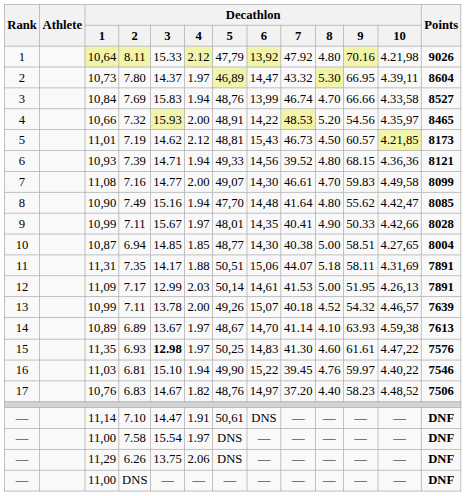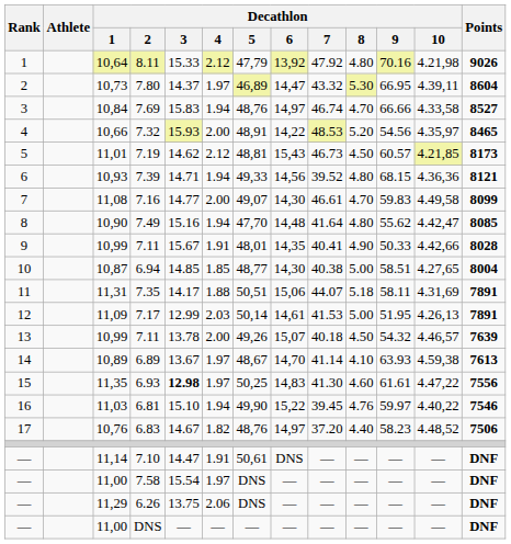 <table class="wikitable" style=" text-align:center; font-size:110%;" width="95%">
 <tr>
 <th rowspan="2">Rank</th>
 <th rowspan="2">Athlete</th>
 <th colspan="10">Decathlon</th>
 <th rowspan="2">Points</th>
 </tr>
 <tr>
 <th>1</th>
 <th>2</th>
 <th>3</th>
 <th>4</th>
 <th>5</th>
 <th>6</th>
 <th>7</th>
 <th>8</th>
 <th>9</th>
 <th>10</th>
 </tr>
 <tr>
 <td>1</td>
 <td align=left></td>
 <td bgcolor=#F2F5A9>10,64</td>
 <td bgcolor=#F2F5A9>8.11</td>
 <td>15.33</td>
 <td bgcolor=#F2F5A9>2.12</td>
 <td>47,79</td>
 <td bgcolor=#F2F5A9>13,92</td>
 <td>47.92</td>
 <td>4.80</td>
 <td bgcolor=#F2F5A9>70.16</td>
 <td>4.21,98</td>
 <td><strong>9026</strong> </td>
 </tr>
 <tr>
 <td>2</td>
 <td align=left></td>
 <td>10,73</td>
 <td>7.80</td>
 <td>14.37</td>
 <td>1.97</td>
 <td bgcolor=#F2F5A9>46,89</td>
 <td>14,47</td>
 <td>43.32</td>
 <td bgcolor=#F2F5A9>5.30</td>
 <td>66.95</td>
 <td>4.39,11</td>
 <td><strong>8604</strong></td>
 </tr>
 <tr>
 <td>3</td>
 <td align=left></td>
 <td>10,84</td>
 <td>7.69</td>
 <td>15.83</td>
 <td>1.94</td>
 <td>48,76</td>
-<td>13,99</td>
+<td>14,97</td>
 <td>46.74</td>
 <td>4.70</td>
 <td>66.66</td>
 <td>4.33,58</td>
 <td><strong>8527</strong></td>
 </tr>
 <tr>
 <td>4</td>
 <td align=left></td>
 <td>10,66</td>
 <td>7.32</td>
 <td bgcolor=#F2F5A9>15.93</td>
 <td>2.00</td>
 <td>48,91</td>
 <td>14,22</td>
 <td bgcolor=#F2F5A9>48.53</td>
 <td>5.20</td>
 <td>54.56</td>
 <td>4.35,97</td>
 <td><strong>8465</strong></td>
 </tr>
 <tr>
 <td>5</td>
 <td align=left></td>
 <td>11,01</td>
 <td>7.19</td>
 <td>14.62</td>
 <td>2.12</td>
 <td>48,81</td>
 <td>15,43</td>
 <td>46.73</td>
 <td>4.50</td>
 <td>60.57</td>
 <td bgcolor=#F2F5A9>4.21,85</td>
 <td><strong>8173</strong></td>
 </tr>
 <tr>
 <td>6</td>
 <td align=left></td>
 <td>10,93</td>
 <td>7.39</td>
 <td>14.71</td>
 <td>1.94</td>
 <td>49,33</td>
 <td>14,56</td>
 <td>39.52</td>
 <td>4.80</td>
 <td>68.15</td>
 <td>4.36,36</td>
 <td><strong>8121</strong></td>
 </tr>
 <tr>
 <td>7</td>
 <td align=left></td>
 <td>11,08</td>
 <td>7.16</td>
 <td>14.77</td>
 <td>2.00</td>
 <td>49,07</td>
 <td>14,30</td>
 <td>46.61</td>
 <td>4.70</td>
 <td>59.83</td>
 <td>4.49,58</td>
 <td><strong>8099</strong></td>
 </tr>
 <tr>
 <td>8</td>
 <td align=left></td>
 <td>10,90</td>
 <td>7.49</td>
 <td>15.16</td>
 <td>1.94</td>
 <td>47,70</td>
 <td>14,48</td>
 <td>41.64</td>
 <td>4.80</td>
 <td>55.62</td>
 <td>4.42,47</td>
 <td><strong>8085</strong></td>
 </tr>
 <tr>
 <td>9</td>
 <td align=left></td>
 <td>10,99</td>
 <td>7.11</td>
 <td>15.67</td>
-<td>1.97</td>
+<td>1.91</td>
 <td>48,01</td>
 <td>14,35</td>
 <td>40.41</td>
 <td>4.90</td>
 <td>50.33</td>
 <td>4.42,66</td>
 <td><strong>8028</strong></td>
 </tr>
 <tr>
 <td>10</td>
 <td align=left></td>
 <td>10,87</td>
 <td>6.94</td>
 <td>14.85</td>
 <td>1.85</td>
 <td>48,77</td>
 <td>14,30</td>
 <td>40.38</td>
 <td>5.00</td>
 <td>58.51</td>
 <td>4.27,65</td>
 <td><strong>8004</strong></td>
 </tr>
 <tr>
 <td>11</td>
 <td align=left></td>
 <td>11,31</td>
 <td>7.35</td>
 <td>14.17</td>
 <td>1.88</td>
 <td>50,51</td>
 <td>15,06</td>
 <td>44.07</td>
 <td>5.18</td>
 <td>58.11</td>
 <td>4.31,69</td>
 <td><strong>7891</strong></td>
 </tr>
 <tr>
 <td>12</td>
 <td align=left></td>
 <td>11,09</td>
 <td>7.17</td>
 <td>12.99</td>
 <td>2.03</td>
 <td>50,14</td>
 <td>14,61</td>
 <td>41.53</td>
 <td>5.00</td>
 <td>51.95</td>
 <td>4.26,13</td>
 <td><strong>7891</strong></td>
 </tr>
 <tr>
 <td>13</td>
 <td align=left></td>
 <td>10,99</td>
 <td>7.11</td>
 <td>13.78</td>
 <td>2.00</td>
 <td>49,26</td>
 <td>15,07</td>
 <td>40.18</td>
-<td>4.52</td>
+<td>4.50</td>
 <td>54.32</td>
 <td>4.46,57</td>
 <td><strong>7639</strong></td>
 </tr>
 <tr>
 <td>14</td>
 <td align=left></td>
 <td>10,89</td>
 <td>6.89</td>
 <td>13.67</td>
 <td>1.97</td>
 <td>48,67</td>
 <td>14,70</td>
 <td>41.14</td>
 <td>4.10</td>
 <td>63.93</td>
 <td>4.59,38</td>
 <td><strong>7613</strong></td>
 </tr>
 <tr>
 <td>15</td>
 <td align=left></td>
 <td>11,35</td>
 <td>6.93</td>
 <td><strong>12.98</strong></td>
 <td>1.97</td>
 <td>50,25</td>
 <td>14,83</td>
 <td>41.30</td>
 <td>4.60</td>
 <td>61.61</td>
 <td>4.47,22</td>
-<td><strong>7576</strong></td>
+<td><strong>7556</strong></td>
 </tr>
 <tr>
 <td>16</td>
 <td align=left></td>
 <td>11,03</td>
 <td>6.81</td>
 <td>15.10</td>
 <td>1.94</td>
 <td>49,90</td>
 <td>15,22</td>
 <td>39.45</td>
 <td>4.76</td>
 <td>59.97</td>
 <td>4.40,22</td>
 <td><strong>7546</strong></td>
 </tr>
 <tr>
 <td>17</td>
 <td align=left></td>
 <td>10,76</td>
 <td>6.83</td>
 <td>14.67</td>
 <td>1.82</td>
 <td>48,76</td>
 <td>14,97</td>
 <td>37.20</td>
 <td>4.40</td>
 <td>58.23</td>
 <td>4.48,52</td>
 <td><strong>7506</strong></td>
 </tr>
 <tr>
 <td colspan=13 bgcolor=lightgray></td>
 </tr>
 <tr>
 <td>—</td>
 <td align=left></td>
 <td>11,14</td>
 <td>7.10</td>
 <td>14.47</td>
 <td>1.91</td>
 <td>50,61</td>
 <td>DNS</td>
 <td>—</td>
 <td>—</td>
 <td>—</td>
 <td>—</td>
 <td><strong>DNF</strong></td>
 </tr>
 <tr>
 <td>—</td>
 <td align=left></td>
 <td>11,00</td>
 <td>7.58</td>
 <td>15.54</td>
 <td>1.97</td>
 <td>DNS</td>
 <td>—</td>
 <td>—</td>
 <td>—</td>
 <td>—</td>
 <td>—</td>
 <td><strong>DNF</strong></td>
 </tr>
 <tr>
 <td>—</td>
 <td align=left></td>
 <td>11,29</td>
 <td>6.26</td>
 <td>13.75</td>
 <td>2.06</td>
 <td>DNS</td>
 <td>—</td>
 <td>—</td>
 <td>—</td>
 <td>—</td>
 <td>—</td>
 <td><strong>DNF</strong></td>
 </tr>
 <tr>
 <td>—</td>
 <td align=left></td>
 <td>11,00</td>
 <td>DNS</td>
 <td>—</td>
 <td>—</td>
 <td>—</td>
 <td>—</td>
 <td>—</td>
 <td>—</td>
 <td>—</td>
 <td>—</td>
 <td><strong>DNF</strong></td>
 </tr>
 </table>
